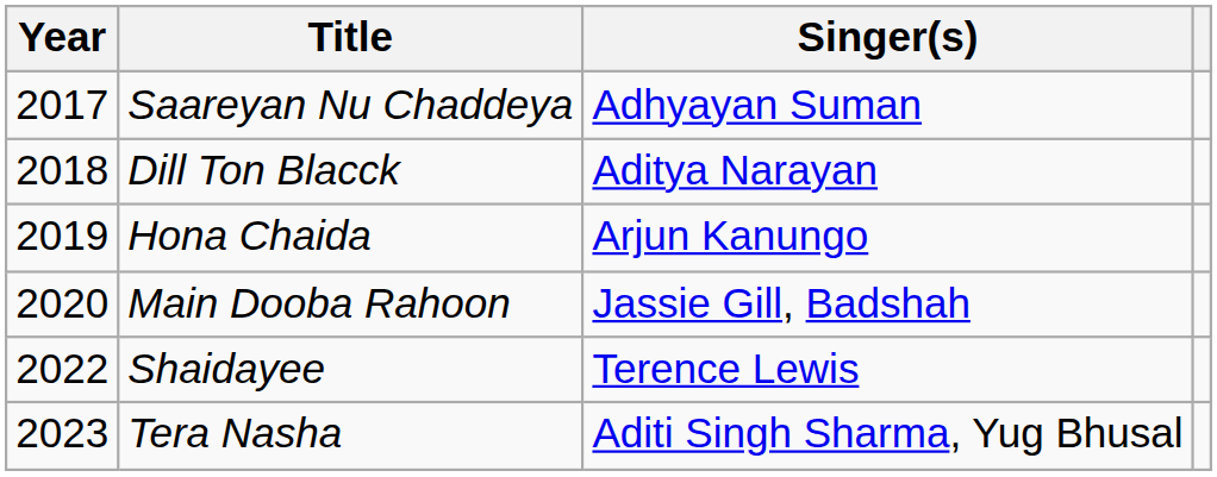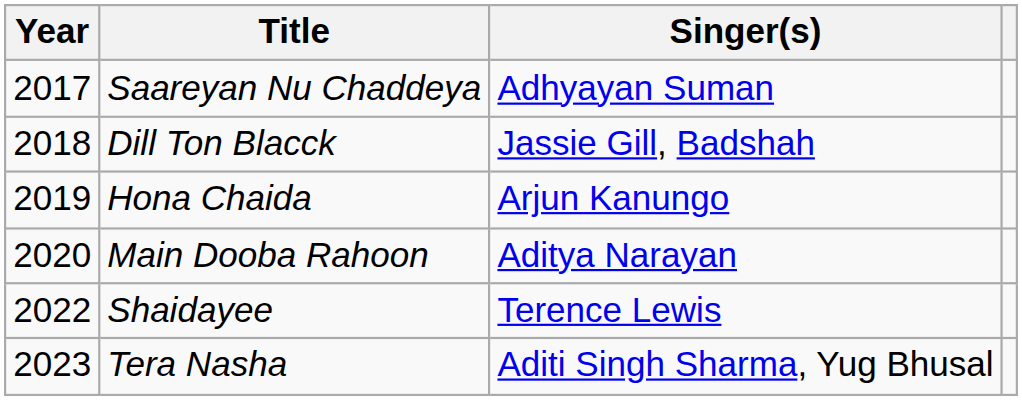 <table class="wikitable">
 <tr>
 <th>Year</th>
 <th>Title</th>
 <th>Singer(s)</th>
 <th></th>
 </tr>
 <tr>
 <td>2017</td>
 <td><em>Saareyan Nu Chaddeya</em></td>
 <td><a href='#'>Adhyayan Suman</a></td>
 <td></td>
 </tr>
 <tr>
 <td>2018</td>
 <td><em>Dill Ton Blacck</em></td>
-<td><a href='#'>Aditya Narayan</a></td>
+<td><a href='#'>Jassie Gill</a>, <a href='#'>Badshah</a></td>
 <td></td>
 </tr>
 <tr>
 <td>2019</td>
 <td><em>Hona Chaida</em></td>
 <td><a href='#'>Arjun Kanungo</a></td>
 <td></td>
 </tr>
 <tr>
 <td>2020</td>
 <td><em>Main Dooba Rahoon</em></td>
-<td><a href='#'>Jassie Gill</a>, <a href='#'>Badshah</a></td>
+<td><a href='#'>Aditya Narayan</a></td>
 <td></td>
 </tr>
 <tr>
 <td>2022</td>
 <td><em>Shaidayee</em></td>
 <td><a href='#'>Terence Lewis</a></td>
 <td></td>
 </tr>
 <tr>
 <td>2023</td>
 <td><em>Tera Nasha</em></td>
 <td><a href='#'>Aditi Singh Sharma</a>, Yug Bhusal</td>
 <td></td>
 </tr>
 </table>
